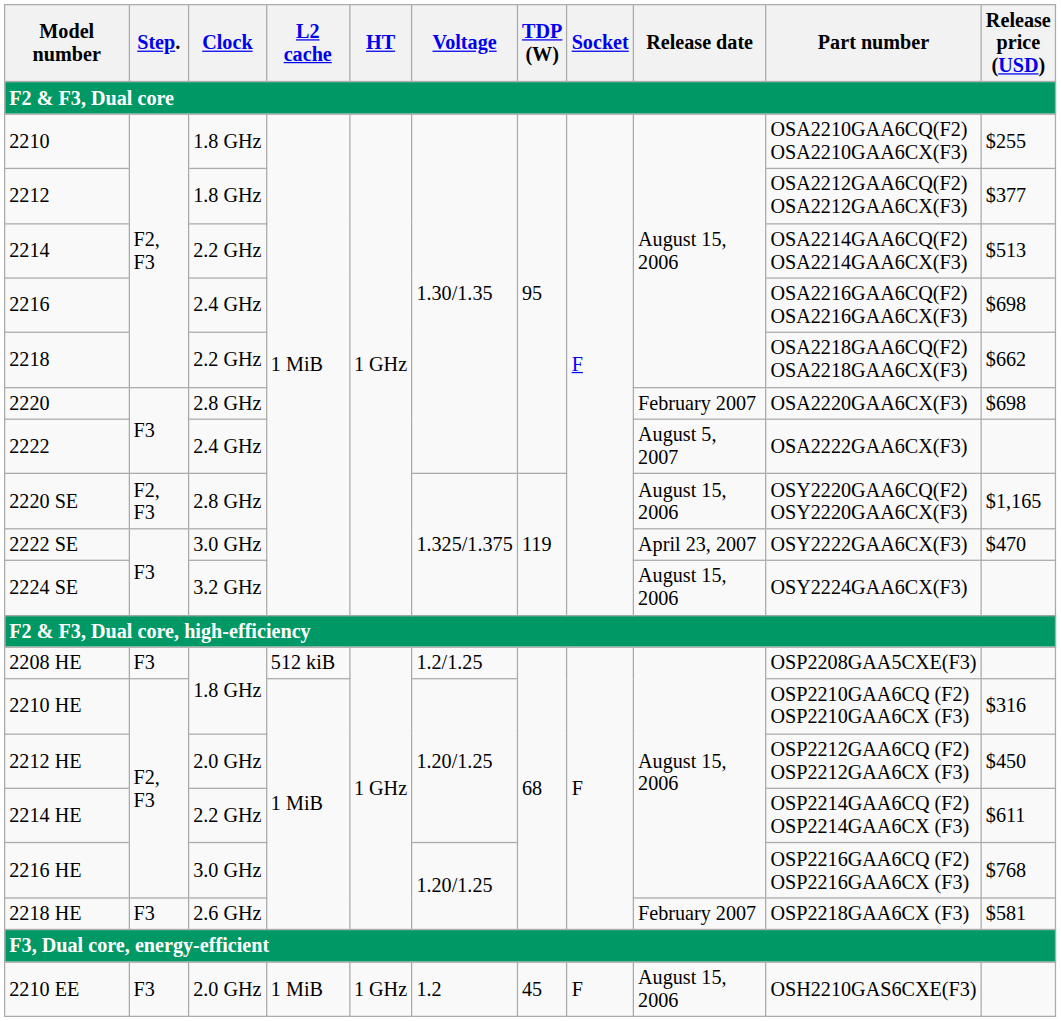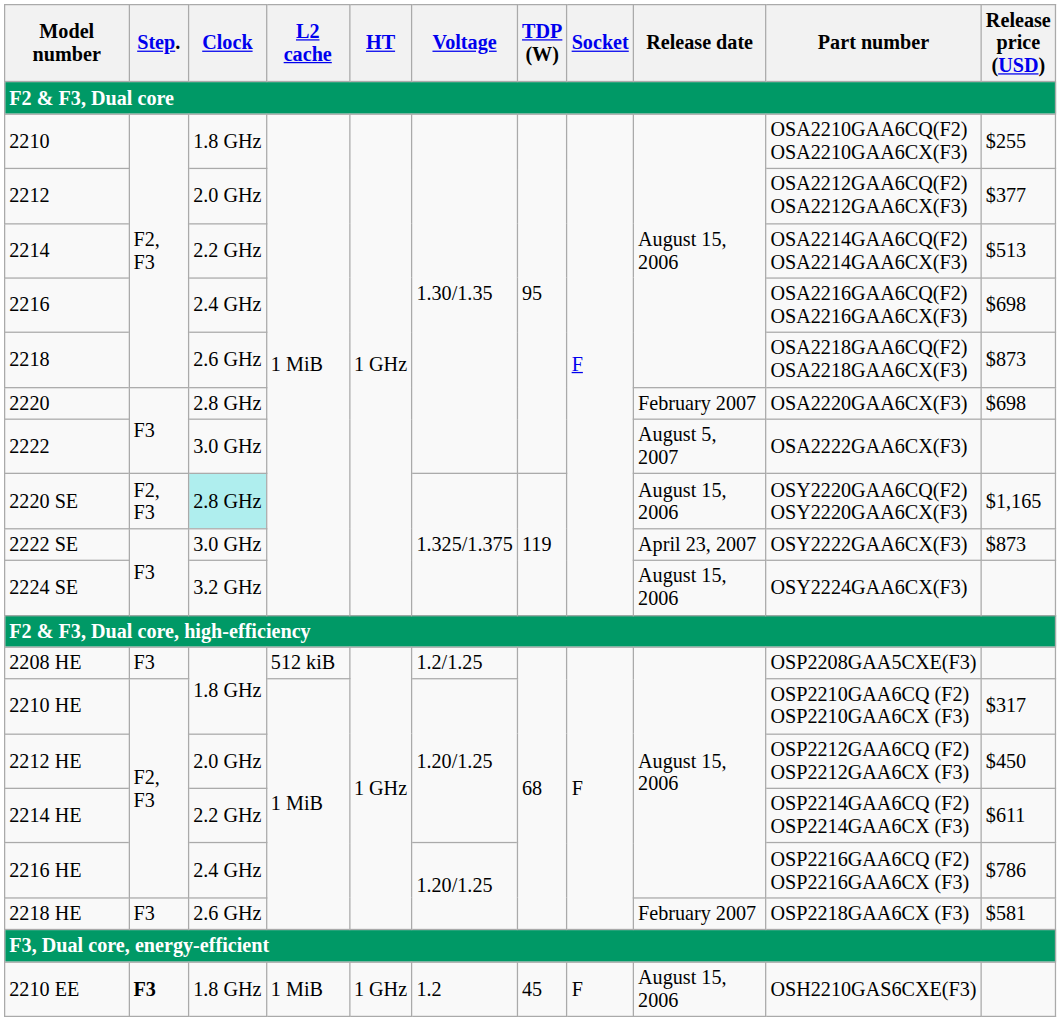 <table style="width:835px; px;" class="wikitable">
 <tr>
 <th>Model number</th>
 <th><a href='#'>Step</a>.</th>
 <th><a href='#'>Clock</a></th>
 <th><a href='#'>L2 cache</a></th>
 <th><a href='#'>HT</a></th>
 <th><a href='#'>Voltage</a></th>
 <th><a href='#'>TDP</a><br>(W)</th>
 <th><a href='#'>Socket</a></th>
 <th>Release date</th>
 <th>Part number</th>
 <th>Release<br>price<br>(<a href='#'>USD</a>)</th>
 </tr>
 <tr>
 <td colspan="12" style="text-align:left; background:#096; color:white;"><strong>F2 & F3, Dual core</strong></td>
 </tr>
 <tr>
 <td>2210</td>
 <td rowspan="5">F2, F3</td>
 <td>1.8 GHz</td>
 <td rowspan="10">1 MiB<br></td>
 <td rowspan="10">1 GHz</td>
 <td rowspan="7">1.30/1.35</td>
 <td rowspan="7">95</td>
 <td rowspan="10"><a href='#'>F</a></td>
 <td rowspan="5">August 15, 2006</td>
 <td>OSA2210GAA6CQ(F2)<br>OSA2210GAA6CX(F3)</td>
 <td>$255</td>
 </tr>
 <tr>
 <td>2212</td>
-<td>1.8 GHz</td>
+<td>2.0 GHz</td>
 <td>OSA2212GAA6CQ(F2)<br>OSA2212GAA6CX(F3)</td>
 <td>$377</td>
 </tr>
 <tr>
 <td>2214</td>
 <td>2.2 GHz</td>
 <td>OSA2214GAA6CQ(F2)<br>OSA2214GAA6CX(F3)</td>
 <td>$513</td>
 </tr>
 <tr>
 <td>2216</td>
 <td>2.4 GHz</td>
 <td>OSA2216GAA6CQ(F2)<br>OSA2216GAA6CX(F3)</td>
 <td>$698</td>
 </tr>
 <tr>
 <td>2218</td>
-<td>2.2 GHz</td>
+<td>2.6 GHz</td>
 <td>OSA2218GAA6CQ(F2)<br>OSA2218GAA6CX(F3)</td>
-<td>$662</td>
+<td>$873</td>
 </tr>
 <tr>
 <td>2220</td>
 <td rowspan="2">F3</td>
 <td>2.8 GHz</td>
 <td>February 2007</td>
 <td>OSA2220GAA6CX(F3)</td>
 <td>$698</td>
 </tr>
 <tr>
 <td>2222</td>
-<td>2.4 GHz</td>
+<td>3.0 GHz</td>
 <td>August 5, 2007</td>
 <td>OSA2222GAA6CX(F3)</td>
 <td></td>
 </tr>
 <tr>
 <td>2220 SE</td>
 <td>F2, F3</td>
-<td>2.8 GHz</td>
+<td style="background: paleturquoise;">2.8 GHz</td>
 <td rowspan="3">1.325/1.375</td>
 <td rowspan="3">119</td>
 <td>August 15, 2006</td>
 <td>OSY2220GAA6CQ(F2)<br>OSY2220GAA6CX(F3)</td>
 <td>$1,165</td>
 </tr>
 <tr>
 <td>2222 SE</td>
 <td rowspan="2">F3</td>
 <td>3.0 GHz</td>
 <td>April 23, 2007</td>
 <td>OSY2222GAA6CX(F3)</td>
-<td>$470</td>
+<td>$873</td>
 </tr>
 <tr>
 <td>2224 SE</td>
 <td>3.2 GHz</td>
 <td>August 15, 2006</td>
 <td>OSY2224GAA6CX(F3)</td>
 <td></td>
 </tr>
 <tr>
 <td colspan="12" style="text-align:left; background:#096; color:white;"><strong>F2 & F3, Dual core, high-efficiency</strong></td>
 </tr>
 <tr>
 <td>2208 HE</td>
 <td>F3</td>
 <td rowspan="2">1.8 GHz</td>
 <td>512 kiB<br></td>
 <td rowspan="6">1 GHz</td>
 <td>1.2/1.25</td>
 <td rowspan="6">68</td>
 <td rowspan="6">F</td>
 <td rowspan="5">August 15, 2006</td>
 <td>OSP2208GAA5CXE(F3)</td>
 </tr>
 <tr>
 <td>2210 HE</td>
 <td rowspan="4">F2, F3</td>
 <td rowspan="5">1 MiB<br></td>
 <td rowspan="3">1.20/1.25</td>
 <td>OSP2210GAA6CQ (F2)<br>OSP2210GAA6CX (F3)</td>
-<td>$316</td>
+<td>$317</td>
 </tr>
 <tr>
 <td>2212 HE</td>
 <td>2.0 GHz</td>
 <td>OSP2212GAA6CQ (F2)<br>OSP2212GAA6CX (F3)</td>
 <td>$450</td>
 </tr>
 <tr>
 <td>2214 HE</td>
 <td>2.2 GHz</td>
 <td>OSP2214GAA6CQ (F2)<br>OSP2214GAA6CX (F3)</td>
 <td>$611</td>
 </tr>
 <tr>
 <td>2216 HE</td>
-<td>3.0 GHz</td>
+<td>2.4 GHz</td>
 <td rowspan="2">1.20/1.25</td>
 <td>OSP2216GAA6CQ (F2)<br>OSP2216GAA6CX (F3)</td>
-<td>$768</td>
+<td>$786</td>
 </tr>
 <tr>
 <td>2218 HE</td>
 <td>F3</td>
 <td>2.6 GHz</td>
 <td>February 2007</td>
 <td>OSP2218GAA6CX (F3)</td>
 <td>$581</td>
 </tr>
 <tr>
 <td colspan="12" style="text-align:left; background:#096; color:white;"><strong>F3, Dual core, energy-efficient</strong></td>
 </tr>
 <tr>
 <td>2210 EE</td>
-<td>F3</td>
-<td>2.0 GHz</td>
+<td><strong>F3</strong></td>
+<td>1.8 GHz</td>
 <td>1 MiB<br></td>
 <td>1 GHz</td>
 <td>1.2</td>
 <td>45</td>
 <td>F</td>
 <td>August 15, 2006</td>
 <td>OSH2210GAS6CXE(F3)</td>
 <td></td>
 </tr>
 </table>
